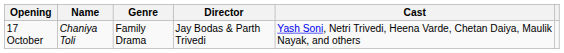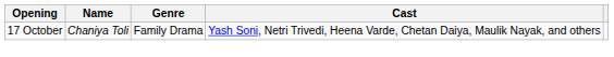 <table class="wikitable sortable">
 <tr>
 <th>Opening</th>
 <th>Name</th>
 <th>Genre</th>
-<th>Director</th>
 <th>Cast</th>
 <th></th>
 </tr>
 <tr>
 <td>17 October</td>
 <td><em>Chaniya Toli</em></td>
 <td>Family Drama</td>
-<td>Jay Bodas & Parth Trivedi</td>
 <td><a href='#'>Yash Soni</a>, Netri Trivedi, Heena Varde, Chetan Daiya, Maulik Nayak, and others</td>
 <td></td>
 </tr>
 </table>
